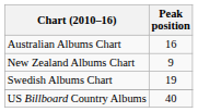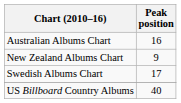 <table class="wikitable">
 <tr>
 <th>Chart (2010–16)</th>
 <th>Peak<br>position</th>
 </tr>
 <tr>
 <td>Australian Albums Chart</td>
 <td align="center">16</td>
 </tr>
 <tr>
 <td>New Zealand Albums Chart</td>
 <td align="center">9</td>
 </tr>
 <tr>
 <td>Swedish Albums Chart</td>
-<td align="center">19</td>
+<td align="center">17</td>
 </tr>
 <tr>
 </tr>
 <tr>
 <td>US <em>Billboard</em> Country Albums</td>
 <td align="center">40</td>
 </tr>
 </table>
